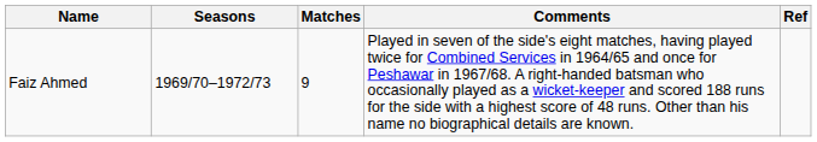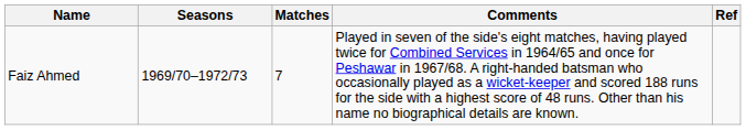 <table class="wikitable">
 <tr>
 <th style="width:150px">Name</th>
 <th style="width:150px">Seasons</th>
 <th>Matches</th>
 <th>Comments</th>
 <th>Ref</th>
 </tr>
 <tr>
 <td>Faiz Ahmed</td>
 <td>1969/70–1972/73</td>
-<td>9</td>
+<td>7</td>
 <td>Played in seven of the side's eight matches, having played twice for <a href='#'>Combined Services</a> in 1964/65 and once for <a href='#'>Peshawar</a> in 1967/68. A right-handed batsman who occasionally played as a <a href='#'>wicket-keeper</a> and scored 188 runs for the side with a highest score of 48 runs. Other than his name no biographical details are known.</td>
 <td></td>
 </tr>
 </table>
